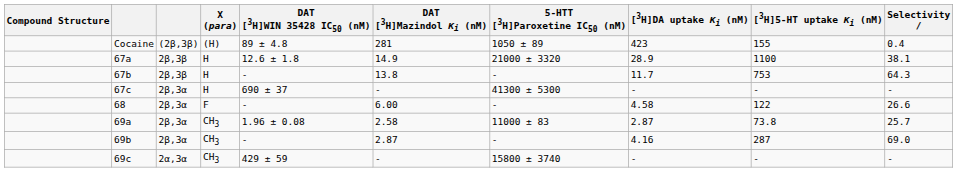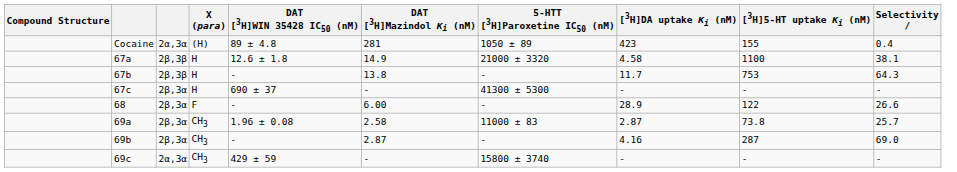 <table class="wikitable sortable sort-under">
 <tr>
 <th>Compound Structure</th>
 <th></th>
 <th></th>
 <th>X<br>(<em>para</em>)</th>
 <th>DAT<br>[<sup>3</sup>H]WIN 35428 IC<sub>50</sub> (nM)</th>
 <th>DAT<br>[<sup>3</sup>H]Mazindol <em>K<sub>i</sub></em> (nM)</th>
 <th>5-HTT<br>[<sup>3</sup>H]Paroxetine IC<sub>50</sub> (nM)</th>
 <th>[<sup>3</sup>H]DA uptake <em>K<sub>i</sub></em> (nM)</th>
 <th>[<sup>3</sup>H]5-HT uptake <em>K<sub>i</sub></em> (nM)</th>
 <th>Selectivity<br>/</th>
 </tr>
 <tr>
 <td></td>
 <td>Cocaine</td>
-<td>(2β,3β)</td>
+<td>2α,3α</td>
 <td>(H)</td>
 <td>89 ± 4.8</td>
 <td>281</td>
 <td>1050 ± 89</td>
 <td>423</td>
 <td>155</td>
 <td>0.4</td>
 </tr>
 <tr>
 <td></td>
 <td>67a</td>
 <td>2β,3β</td>
 <td>H</td>
 <td>12.6 ± 1.8</td>
 <td>14.9</td>
 <td>21000 ± 3320</td>
-<td>28.9</td>
+<td>4.58</td>
 <td>1100</td>
 <td>38.1</td>
 </tr>
 <tr>
 <td></td>
 <td>67b</td>
 <td>2β,3β</td>
 <td>H</td>
 <td>-</td>
 <td>13.8</td>
 <td>-</td>
 <td>11.7</td>
 <td>753</td>
 <td>64.3</td>
 </tr>
 <tr>
 <td></td>
 <td>67c</td>
 <td>2β,3α</td>
 <td>H</td>
 <td>690 ± 37</td>
 <td>-</td>
 <td>41300 ± 5300</td>
 <td>-</td>
 <td>-</td>
 <td>-</td>
 </tr>
 <tr>
 <td></td>
 <td>68</td>
 <td>2β,3α</td>
 <td>F</td>
 <td>-</td>
 <td>6.00</td>
 <td>-</td>
-<td>4.58</td>
+<td>28.9</td>
 <td>122</td>
 <td>26.6</td>
 </tr>
 <tr>
 <td></td>
 <td>69a</td>
 <td>2β,3α</td>
 <td>CH<sub>3</sub></td>
 <td>1.96 ± 0.08</td>
 <td>2.58</td>
 <td>11000 ± 83</td>
 <td>2.87</td>
 <td>73.8</td>
 <td>25.7</td>
 </tr>
 <tr>
 <td></td>
 <td>69b</td>
 <td>2β,3α</td>
 <td>CH<sub>3</sub></td>
 <td>-</td>
 <td>2.87</td>
 <td>-</td>
 <td>4.16</td>
 <td>287</td>
 <td>69.0</td>
 </tr>
 <tr>
 <td></td>
 <td>69c</td>
 <td>2α,3α</td>
 <td>CH<sub>3</sub></td>
 <td>429 ± 59</td>
 <td>-</td>
 <td>15800 ± 3740</td>
 <td>-</td>
 <td>-</td>
 <td>-</td>
 </tr>
 </table>
